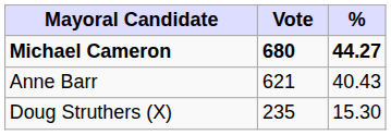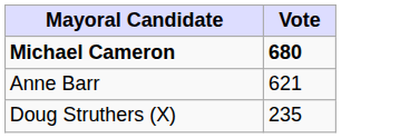 <table class="wikitable">
 <tr>
 <th style="background:#ddf; width:200px;">Mayoral Candidate</th>
 <th style="background:#ddf; width:50px;">Vote</th>
-<th style="background:#ddf; width:30px;">%</th>
 </tr>
 <tr>
 <td><strong>Michael Cameron</strong></td>
 <td><strong>680</strong></td>
-<td><strong>44.27</strong></td>
 </tr>
 <tr>
 <td>Anne Barr</td>
 <td>621</td>
-<td>40.43</td>
 </tr>
 <tr>
 <td>Doug Struthers (X)</td>
 <td>235</td>
-<td>15.30</td>
 </tr>
 </table>
